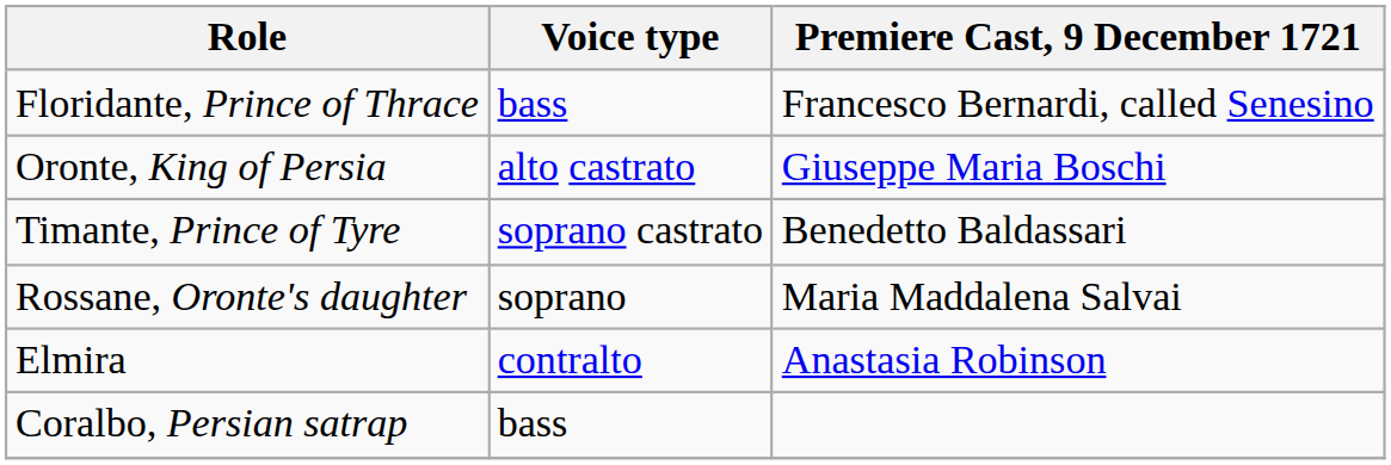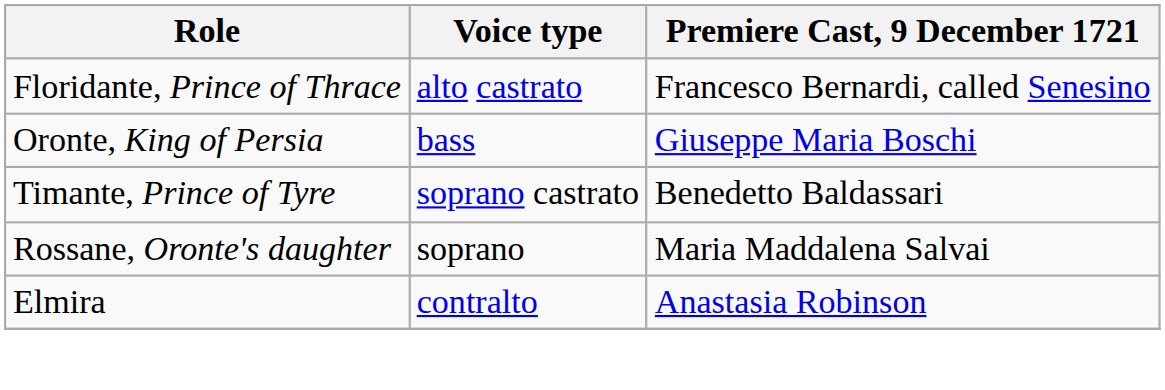 <table class="wikitable">
 <tr>
 <th>Role</th>
 <th>Voice type</th>
 <th>Premiere Cast, 9 December 1721<br></th>
 </tr>
 <tr>
 <td>Floridante, <em>Prince of Thrace</em></td>
-<td><a href='#'>bass</a></td>
+<td><a href='#'>alto</a> <a href='#'>castrato</a></td>
 <td>Francesco Bernardi, called <a href='#'>Senesino</a></td>
 </tr>
 <tr>
 <td>Oronte, <em>King of Persia</em></td>
-<td><a href='#'>alto</a> <a href='#'>castrato</a></td>
+<td><a href='#'>bass</a></td>
 <td><a href='#'>Giuseppe Maria Boschi</a></td>
 </tr>
 <tr>
 <td>Timante, <em>Prince of Tyre</em></td>
 <td><a href='#'>soprano</a> castrato</td>
 <td>Benedetto Baldassari</td>
 </tr>
 <tr>
 <td>Rossane, <em>Oronte's daughter</em></td>
 <td>soprano</td>
 <td>Maria Maddalena Salvai</td>
 </tr>
 <tr>
 <td>Elmira</td>
 <td><a href='#'>contralto</a></td>
 <td><a href='#'>Anastasia Robinson</a></td>
 </tr>
 <tr>
-<td>Coralbo, <em>Persian satrap</em></td>
-<td>bass</td>
-<td></td>
-</tr>
-<tr>
 </tr>
 </table>
